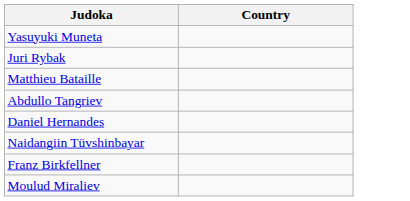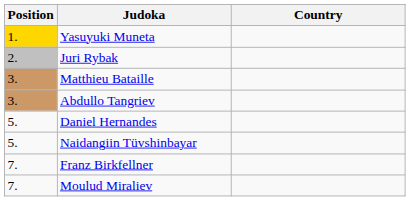 <table class="wikitable">
 <tr>
+<th width="10">Position</th>
 <th width="200">Judoka</th>
 <th width="200">Country</th>
 </tr>
 <tr>
+<td bgcolor="gold">1.</td>
 <td><a href='#'>Yasuyuki Muneta</a></td>
 <td></td>
 </tr>
 <tr>
+<td bgcolor="silver">2.</td>
 <td><a href='#'>Juri Rybak</a></td>
 <td></td>
 </tr>
 <tr>
+<td bgcolor="#CC9966">3.</td>
 <td><a href='#'>Matthieu Bataille</a></td>
 <td></td>
 </tr>
 <tr>
+<td bgcolor="#CC9966">3.</td>
 <td><a href='#'>Abdullo Tangriev</a></td>
 <td></td>
 </tr>
 <tr>
+<td>5.</td>
 <td><a href='#'>Daniel Hernandes</a></td>
 <td></td>
 </tr>
 <tr>
+<td>5.</td>
 <td><a href='#'>Naidangiin Tüvshinbayar</a></td>
 <td></td>
 </tr>
 <tr>
+<td>7.</td>
 <td><a href='#'>Franz Birkfellner</a></td>
 <td></td>
 </tr>
 <tr>
+<td>7.</td>
 <td><a href='#'>Moulud Miraliev</a></td>
 <td></td>
 </tr>
 </table>
